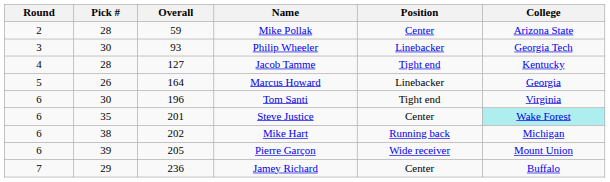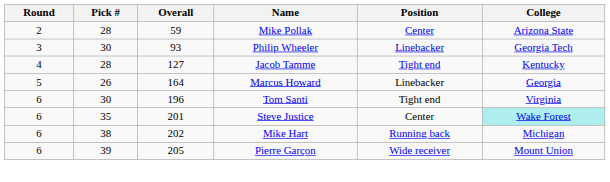 <table class="wikitable sortable sortable" style="width: 100%; text-align:center">
 <tr>
 <th>Round</th>
 <th>Pick #</th>
 <th>Overall</th>
 <th>Name</th>
 <th>Position</th>
 <th>College</th>
 </tr>
 <tr>
 <td>2</td>
 <td>28</td>
 <td>59</td>
 <td><a href='#'>Mike Pollak</a></td>
 <td><a href='#'>Center</a></td>
 <td><a href='#'>Arizona State</a></td>
 </tr>
 <tr>
 <td>3</td>
 <td>30</td>
 <td>93</td>
 <td><a href='#'>Philip Wheeler</a></td>
 <td><a href='#'>Linebacker</a></td>
 <td><a href='#'>Georgia Tech</a></td>
 </tr>
 <tr>
 <td>4</td>
 <td>28</td>
 <td>127</td>
 <td><a href='#'>Jacob Tamme</a></td>
 <td><a href='#'>Tight end</a></td>
 <td><a href='#'>Kentucky</a></td>
 </tr>
 <tr>
 <td>5</td>
 <td>26</td>
 <td>164</td>
 <td><a href='#'>Marcus Howard</a></td>
 <td>Linebacker</td>
 <td><a href='#'>Georgia</a></td>
 </tr>
 <tr>
 <td>6</td>
 <td>30</td>
 <td>196</td>
 <td><a href='#'>Tom Santi</a></td>
 <td>Tight end</td>
 <td><a href='#'>Virginia</a></td>
 </tr>
 <tr>
 <td>6</td>
 <td>35</td>
 <td>201</td>
 <td><a href='#'>Steve Justice</a></td>
 <td>Center</td>
 <td style="background: paleturquoise;"><a href='#'>Wake Forest</a></td>
 </tr>
 <tr>
 <td>6</td>
 <td>38</td>
 <td>202</td>
 <td><a href='#'>Mike Hart</a></td>
 <td><a href='#'>Running back</a></td>
 <td><a href='#'>Michigan</a></td>
 </tr>
 <tr>
 <td>6</td>
 <td>39</td>
 <td>205</td>
 <td><a href='#'>Pierre Garçon</a></td>
 <td><a href='#'>Wide receiver</a></td>
 <td><a href='#'>Mount Union</a></td>
 </tr>
-<tr>
-<td>7</td>
-<td>29</td>
-<td>236</td>
-<td><a href='#'>Jamey Richard</a></td>
-<td>Center</td>
-<td><a href='#'>Buffalo</a></td>
-</tr>
 </table>
